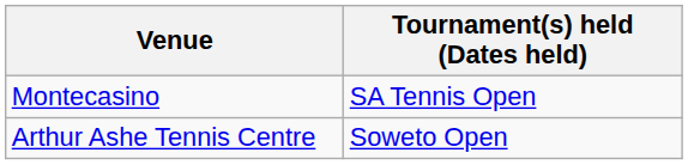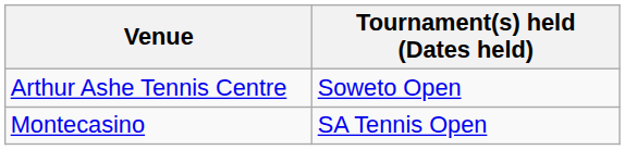 <table class=wikitable>
 <tr>
 <th width=200>Venue</th>
 <th width=200>Tournament(s) held<br>(Dates held)</th>
 </tr>
 <tr>
+<td><a href='#'>Arthur Ashe Tennis Centre</a></td>
+<td><a href='#'>Soweto Open</a></td>
+</tr>
+<tr>
 <td><a href='#'>Montecasino</a></td>
 <td><a href='#'>SA Tennis Open</a></td>
 </tr>
-<tr>
-<td><a href='#'>Arthur Ashe Tennis Centre</a></td>
-<td><a href='#'>Soweto Open</a></td>
-</tr>
 </table>
